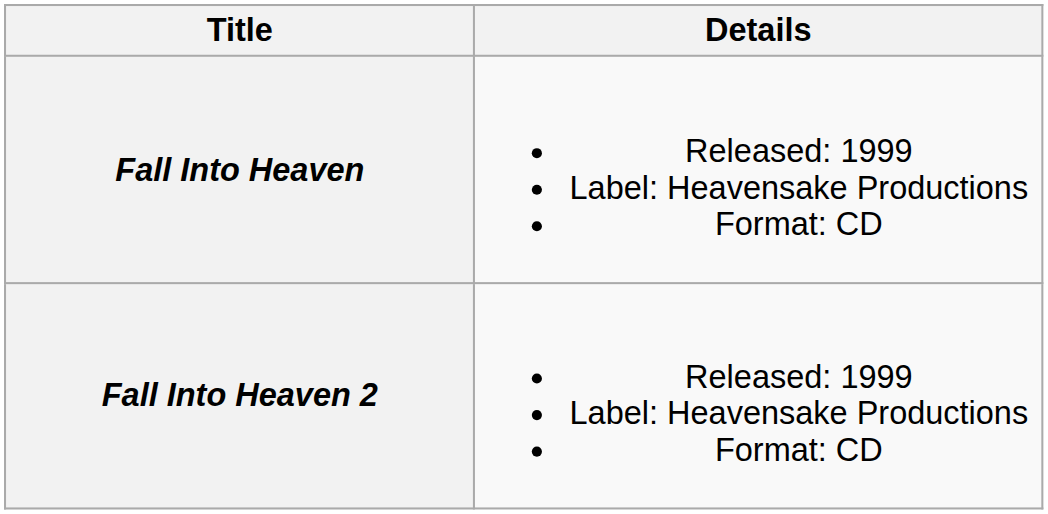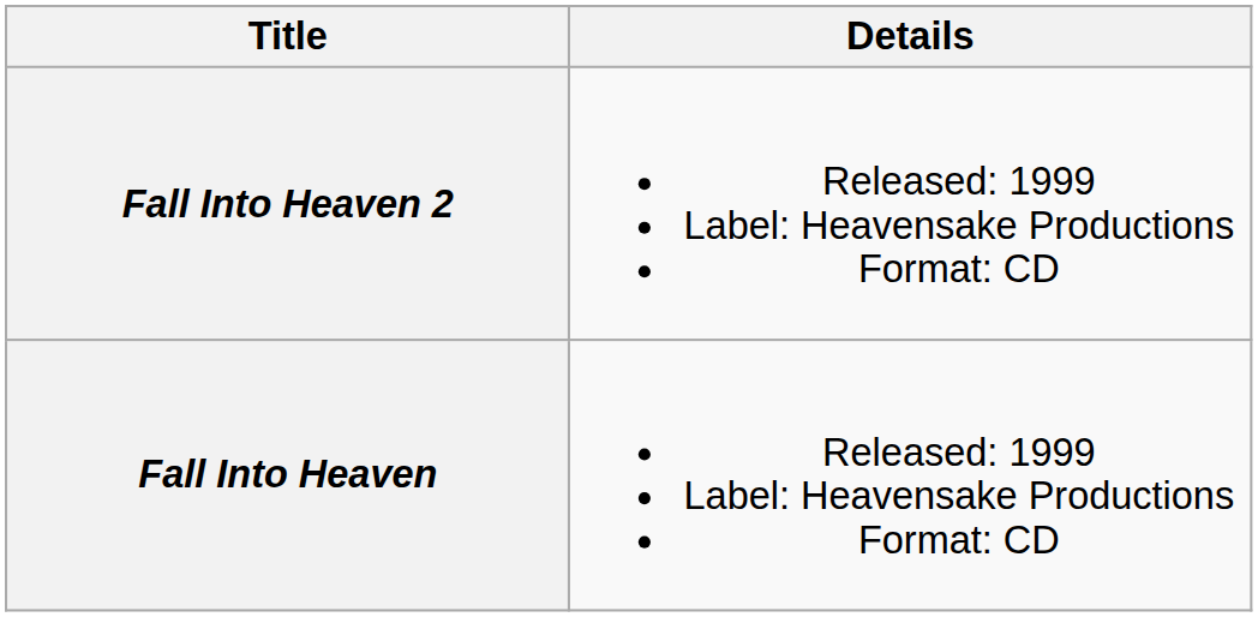 <table class="wikitable plainrowheaders" style="text-align:center">
 <tr>
 <th scope="col" style="width:14em;">Title</th>
 <th scope="col" style="width:17em;">Details</th>
 </tr>
 <tr>
+<th scope="row"><em>Fall Into Heaven 2</em></th>
+<td><br><ul><li>Released: 1999</li><li>Label: Heavensake Productions</li><li>Format: CD</li></ul></td>
+</tr>
+<tr>
 <th scope="row"><em>Fall Into Heaven</em></th>
 <td><br><ul><li>Released: 1999</li><li>Label: Heavensake Productions</li><li>Format: CD</li></ul></td>
 </tr>
-<tr>
-<th scope="row"><em>Fall Into Heaven 2</em></th>
-<td><br><ul><li>Released: 1999</li><li>Label: Heavensake Productions</li><li>Format: CD</li></ul></td>
-</tr>
 </table>
